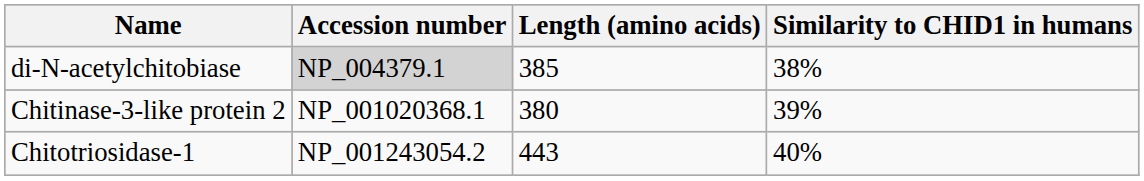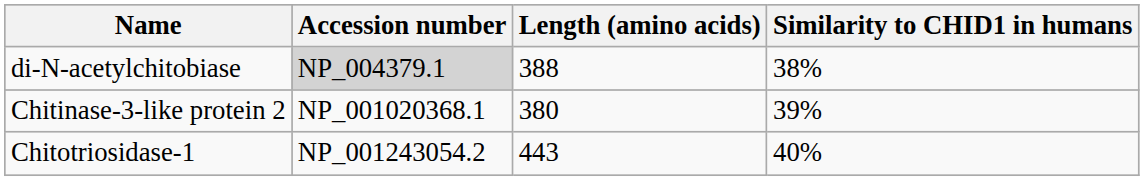 <table class="wikitable">
 <tr>
 <th>Name</th>
 <th>Accession number</th>
 <th>Length (amino acids)</th>
 <th>Similarity to CHID1 in humans</th>
 </tr>
 <tr>
 <td>di-N-acetylchitobiase</td>
 <td style="background: lightgrey;">NP_004379.1</td>
-<td>385</td>
+<td>388</td>
 <td>38%</td>
 </tr>
 <tr>
 <td>Chitinase-3-like protein 2</td>
 <td>NP_001020368.1</td>
 <td>380</td>
 <td>39%</td>
 </tr>
 <tr>
 <td>Chitotriosidase-1</td>
 <td>NP_001243054.2</td>
 <td>443</td>
 <td>40%</td>
 </tr>
 </table>
